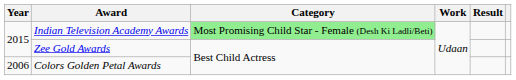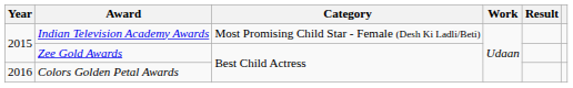 <table class ="wikitable sortable plainrowheaders">
 <tr>
 <th>Year</th>
 <th>Award</th>
 <th>Category</th>
 <th>Work</th>
 <th>Result</th>
 <th></th>
 </tr>
 <tr>
 <td rowspan="2">2015</td>
 <td><em><a href='#'>Indian Television Academy Awards</a></em></td>
-<td style="background: lightgreen;">Most Promising Child Star - Female <small>(Desh Ki Ladli/Beti)</small></td>
+<td>Most Promising Child Star - Female <small>(Desh Ki Ladli/Beti)</small></td>
 <td rowspan="3"><em>Udaan</em></td>
 <td></td>
 <td style="text-align:center;"></td>
 </tr>
 <tr>
 <td><em><a href='#'>Zee Gold Awards</a></em></td>
 <td rowspan="2">Best Child Actress</td>
 <td></td>
 <td style="text-align:center;"></td>
 </tr>
 <tr>
-<td>2006</td>
+<td>2016</td>
 <td><em>Colors Golden Petal Awards</em></td>
 <td></td>
 <td></td>
 </tr>
 </table>
